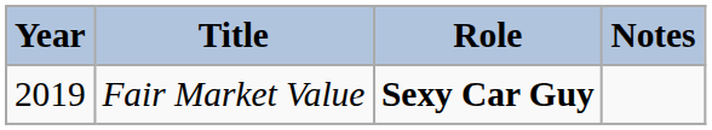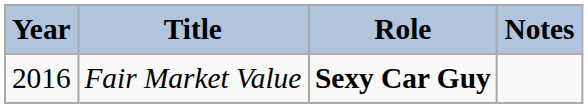 <table class="wikitable" style="font-size:90%;">
 <tr>
 <th style="background:#B0C4DE;">Year</th>
 <th style="background:#B0C4DE;">Title</th>
 <th style="background:#B0C4DE;">Role</th>
 <th style="background:#B0C4DE;">Notes</th>
 </tr>
 <tr>
-<td>2019</td>
+<td>2016</td>
 <td><em>Fair Market Value</em></td>
 <td><strong>Sexy Car Guy</strong></td>
 <td></td>
 </tr>
 </table>
